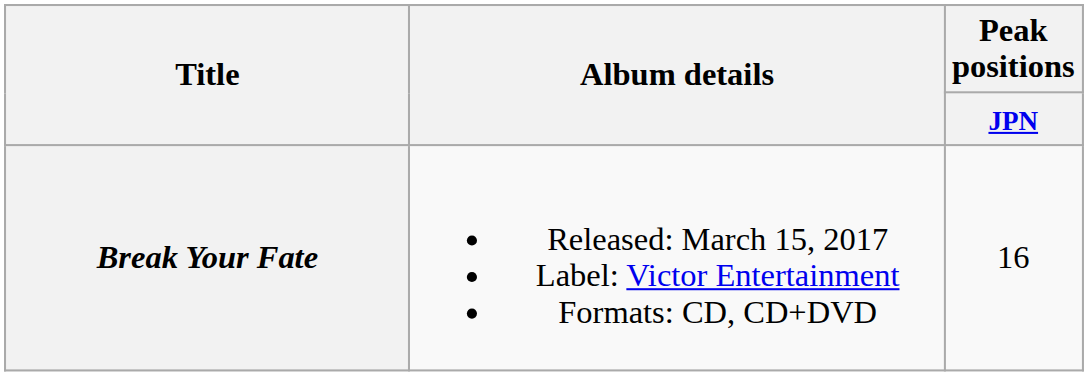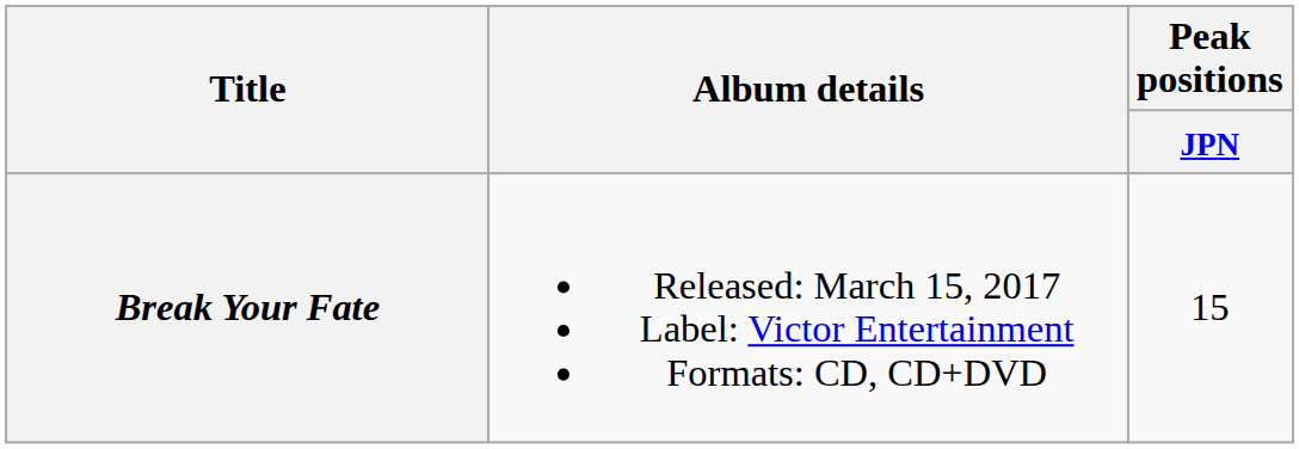 <table class="wikitable plainrowheaders" style="text-align:center;">
 <tr>
 <th style="width:12em;" rowspan="2">Title</th>
 <th style="width:16em;" rowspan="2">Album details</th>
 <th colspan="1">Peak positions</th>
 </tr>
 <tr>
 <th style="width:2.5em;"><small><a href='#'>JPN</a></small><br></th>
 </tr>
 <tr>
 <th scope="row"><em>Break Your Fate</em></th>
 <td><br><ul><li>Released: March 15, 2017 </li><li>Label: <a href='#'>Victor Entertainment</a></li><li>Formats: CD, CD+DVD</li></ul></td>
-<td>16</td>
+<td>15</td>
 </tr>
 </table>
